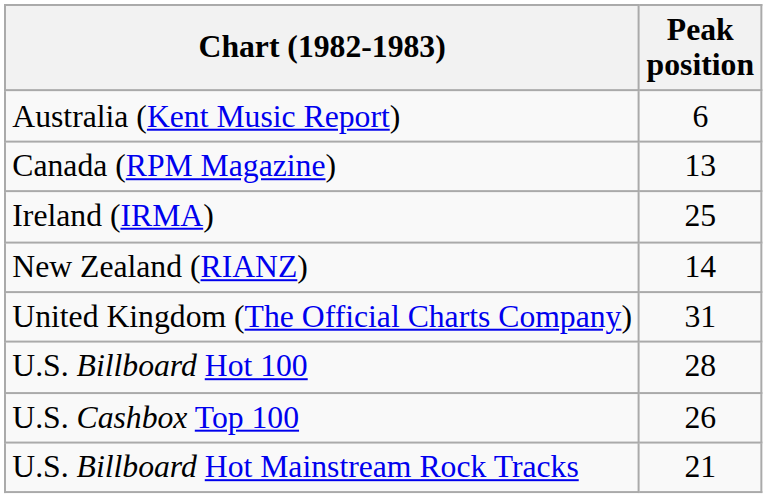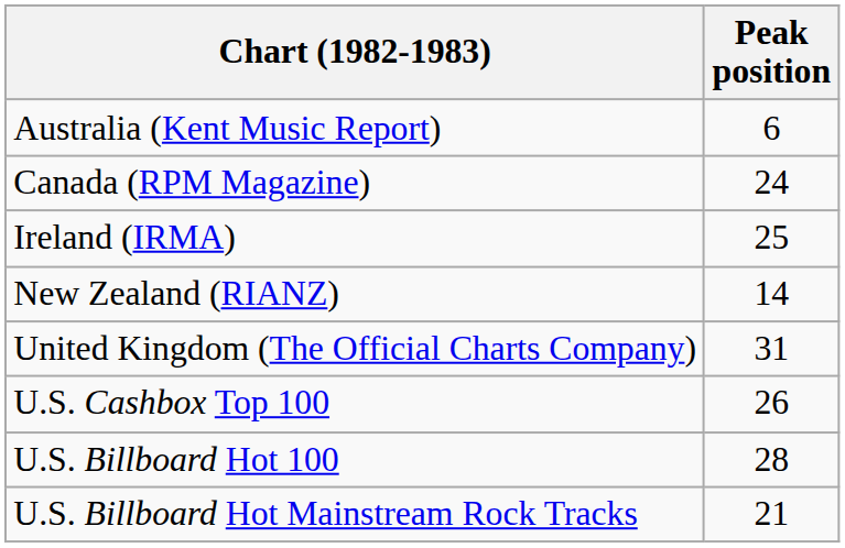 <table class="wikitable sortable">
 <tr>
 <th>Chart (1982-1983)</th>
 <th>Peak<br>position</th>
 </tr>
 <tr>
 <td>Australia (<a href='#'>Kent Music Report</a>)</td>
 <td style="text-align:center;">6</td>
 </tr>
 <tr>
 <td>Canada (<a href='#'>RPM Magazine</a>)</td>
-<td style="text-align:center;">13</td>
+<td style="text-align:center;">24</td>
 </tr>
 <tr>
 <td>Ireland (<a href='#'>IRMA</a>)</td>
 <td style="text-align:center;">25</td>
 </tr>
 <tr>
 <td>New Zealand (<a href='#'>RIANZ</a>)</td>
 <td style="text-align:center;">14</td>
 </tr>
 <tr>
 <td>United Kingdom (<a href='#'>The Official Charts Company</a>)</td>
 <td style="text-align:center;">31</td>
 </tr>
 <tr>
+<td>U.S. <em>Cashbox</em> <a href='#'>Top 100</a></td>
+<td style="text-align:center;">26</td>
+</tr>
+<tr>
 <td>U.S. <em>Billboard</em> <a href='#'>Hot 100</a></td>
 <td style="text-align:center;">28</td>
-</tr>
-<tr>
-<td>U.S. <em>Cashbox</em> <a href='#'>Top 100</a></td>
-<td style="text-align:center;">26</td>
 </tr>
 <tr>
 <td>U.S. <em>Billboard</em> <a href='#'>Hot Mainstream Rock Tracks</a></td>
 <td style="text-align:center;">21</td>
 </tr>
 </table>
